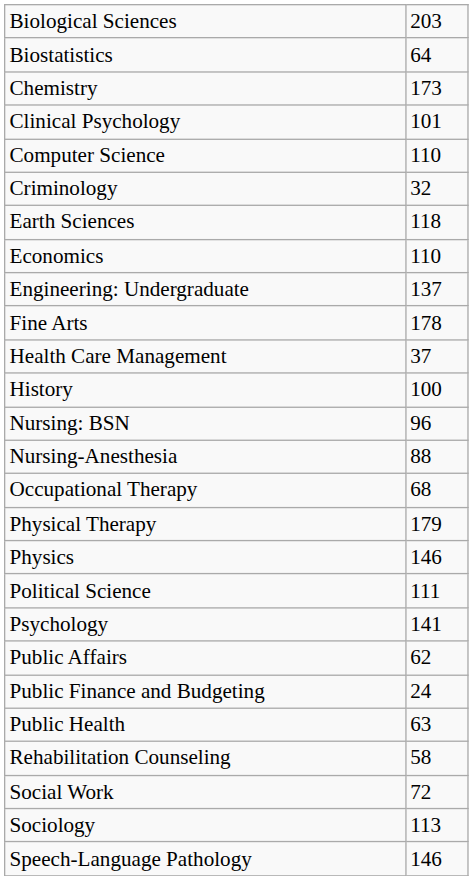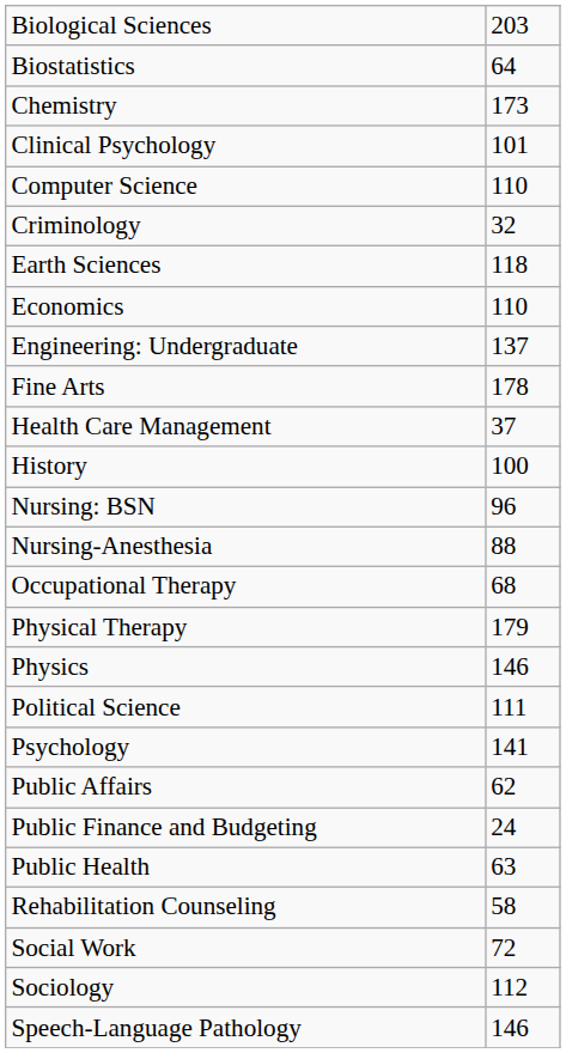 <table class="wikitable floatright" style="width: 22em;">
 <tr>
 <td>Biological Sciences</td>
 <td>203</td>
 </tr>
 <tr>
 <td>Biostatistics</td>
 <td>64</td>
 </tr>
 <tr>
 <td>Chemistry</td>
 <td>173</td>
 </tr>
 <tr>
 <td>Clinical Psychology</td>
 <td>101</td>
 </tr>
 <tr>
 <td>Computer Science</td>
 <td>110</td>
 </tr>
 <tr>
 <td>Criminology</td>
 <td>32</td>
 </tr>
 <tr>
 <td>Earth Sciences</td>
 <td>118</td>
 </tr>
 <tr>
 <td>Economics</td>
 <td>110</td>
 </tr>
 <tr>
 <td>Engineering: Undergraduate</td>
 <td>137</td>
 </tr>
 <tr>
 <td>Fine Arts</td>
 <td>178</td>
 </tr>
 <tr>
 <td>Health Care Management</td>
 <td>37</td>
 </tr>
 <tr>
 <td>History</td>
 <td>100</td>
 </tr>
 <tr>
 <td>Nursing: BSN</td>
 <td>96</td>
 </tr>
 <tr>
 <td>Nursing-Anesthesia</td>
 <td>88</td>
 </tr>
 <tr>
 <td>Occupational Therapy</td>
 <td>68</td>
 </tr>
 <tr>
 <td>Physical Therapy</td>
 <td>179</td>
 </tr>
 <tr>
 <td>Physics</td>
 <td>146</td>
 </tr>
 <tr>
 <td>Political Science</td>
 <td>111</td>
 </tr>
 <tr>
 <td>Psychology</td>
 <td>141</td>
 </tr>
 <tr>
 <td>Public Affairs</td>
 <td>62</td>
 </tr>
 <tr>
 <td>Public Finance and Budgeting</td>
 <td>24</td>
 </tr>
 <tr>
 <td>Public Health</td>
 <td>63</td>
 </tr>
 <tr>
 <td>Rehabilitation Counseling</td>
 <td>58</td>
 </tr>
 <tr>
 <td>Social Work</td>
 <td>72</td>
 </tr>
 <tr>
 <td>Sociology</td>
-<td>113</td>
+<td>112</td>
 </tr>
 <tr>
 <td>Speech-Language Pathology</td>
 <td>146</td>
 </tr>
 </table>
